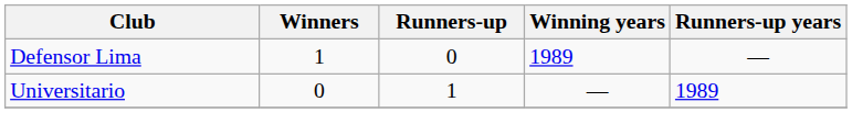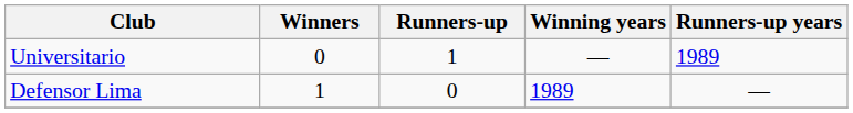 <table class="wikitable sortable">
 <tr>
 <th scope=col class="unsortable" width=180>Club</th>
 <th scope=col width=80>Winners</th>
 <th scope=col width=100>Runners-up</th>
 <th scope=col class="unsortable">Winning years</th>
 <th scope=col class="unsortable">Runners-up years</th>
 </tr>
 <tr>
+<td><a href='#'>Universitario</a></td>
+<td align=center>0</td>
+<td align=center>1</td>
+<td align=center>—</td>
+<td><a href='#'>1989</a></td>
+</tr>
+<tr>
 <td><a href='#'>Defensor Lima</a></td>
 <td align=center>1</td>
 <td align=center>0</td>
 <td><a href='#'>1989</a></td>
 <td align=center>—</td>
 </tr>
 <tr>
-<td><a href='#'>Universitario</a></td>
-<td align=center>0</td>
-<td align=center>1</td>
-<td align=center>—</td>
-<td><a href='#'>1989</a></td>
-</tr>
-<tr>
 </tr>
 </table>
